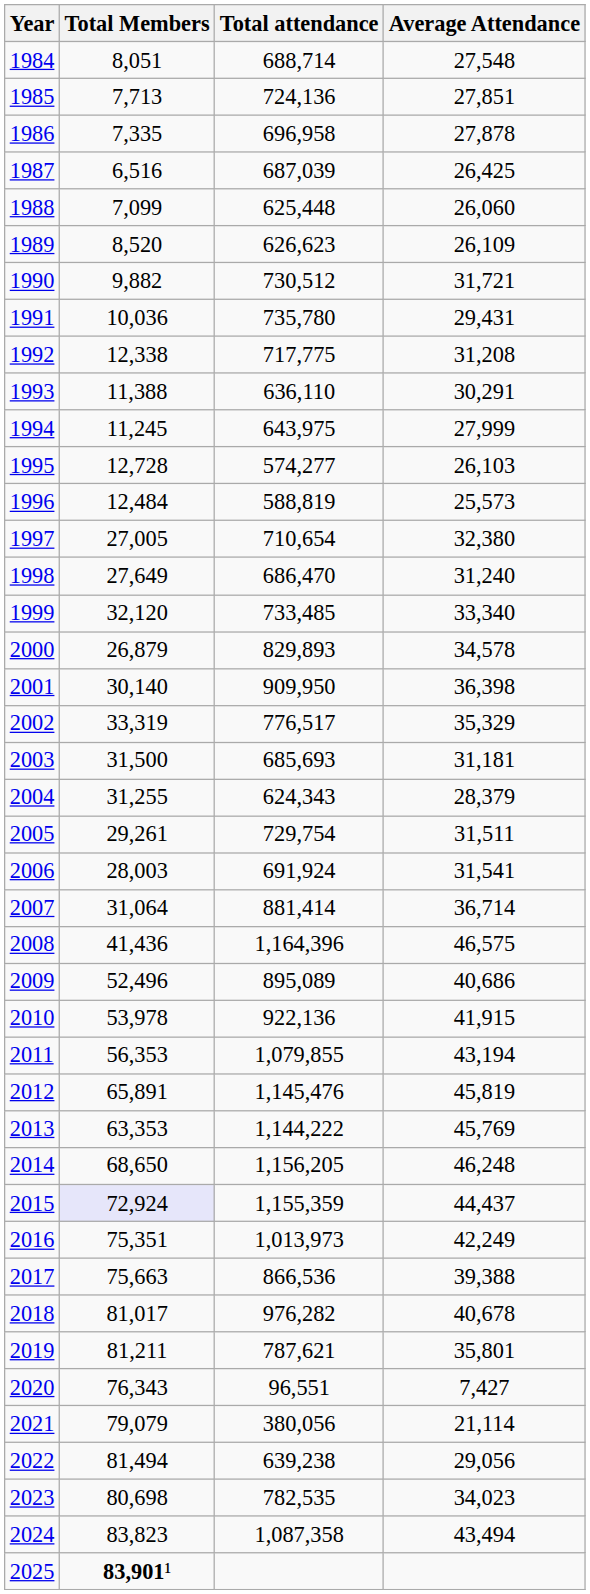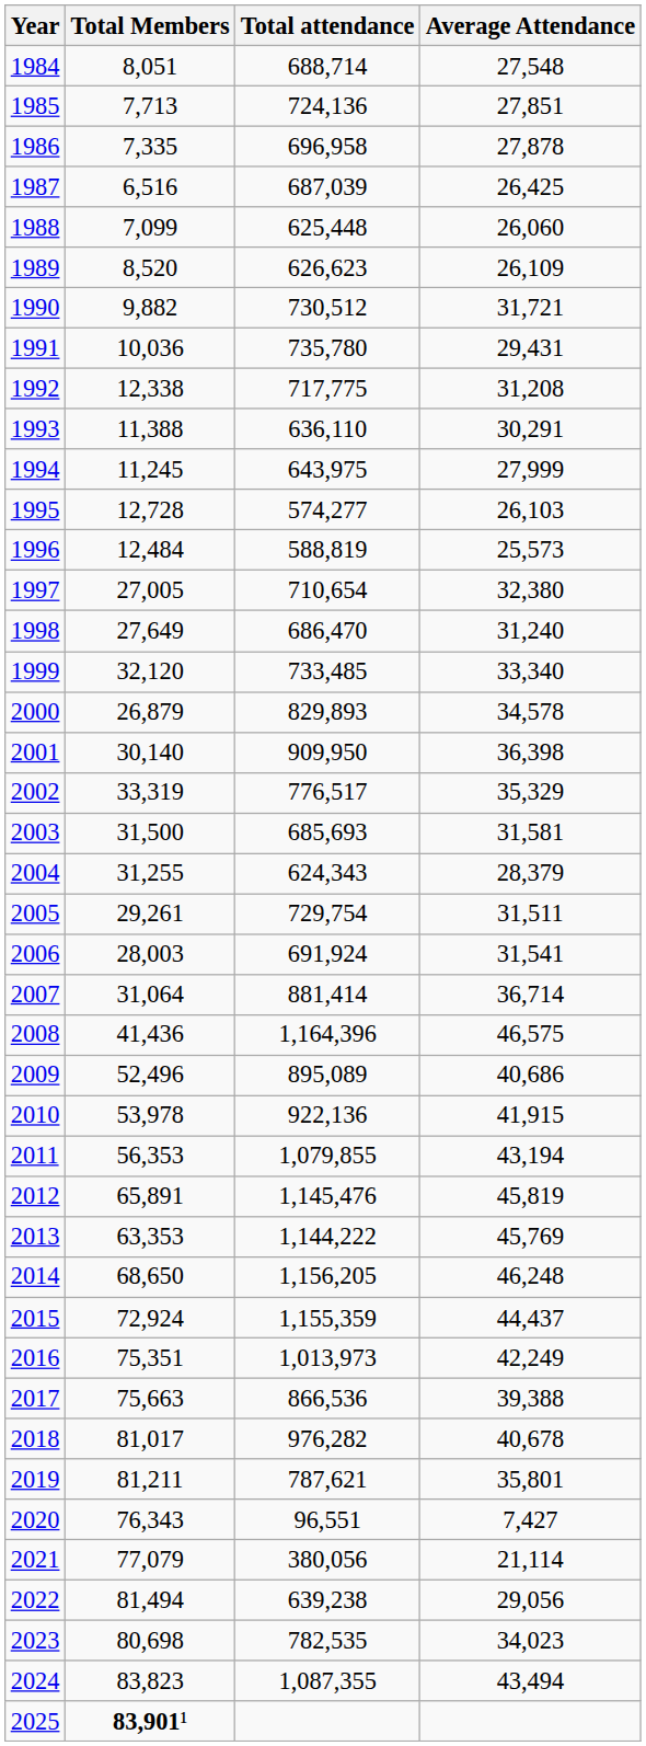 <table class="wikitable sortable" style="font-size:110%">
 <tr>
 <th>Year</th>
 <th>Total Members</th>
 <th>Total attendance</th>
 <th>Average Attendance</th>
 </tr>
 <tr>
 <td><a href='#'>1984</a></td>
 <td style="text-align:center;">8,051</td>
 <td style="text-align:center;">688,714</td>
 <td style="text-align:center;">27,548</td>
 </tr>
 <tr>
 <td><a href='#'>1985</a></td>
 <td style="text-align:center;">7,713</td>
 <td style="text-align:center;">724,136</td>
 <td style="text-align:center;">27,851</td>
 </tr>
 <tr>
 <td><a href='#'>1986</a></td>
 <td style="text-align:center;">7,335</td>
 <td style="text-align:center;">696,958</td>
 <td style="text-align:center;">27,878</td>
 </tr>
 <tr>
 <td><a href='#'>1987</a></td>
 <td style="text-align:center;">6,516</td>
 <td style="text-align:center;">687,039</td>
 <td style="text-align:center;">26,425</td>
 </tr>
 <tr>
 <td><a href='#'>1988</a></td>
 <td style="text-align:center;">7,099</td>
 <td style="text-align:center;">625,448</td>
 <td style="text-align:center;">26,060</td>
 </tr>
 <tr>
 <td><a href='#'>1989</a></td>
 <td style="text-align:center;">8,520</td>
 <td style="text-align:center;">626,623</td>
 <td style="text-align:center;">26,109</td>
 </tr>
 <tr>
 <td><a href='#'>1990</a></td>
 <td style="text-align:center;">9,882</td>
 <td style="text-align:center;">730,512</td>
 <td style="text-align:center;">31,721</td>
 </tr>
 <tr>
 <td><a href='#'>1991</a></td>
 <td style="text-align:center;">10,036</td>
 <td style="text-align:center;">735,780</td>
 <td style="text-align:center;">29,431</td>
 </tr>
 <tr>
 <td><a href='#'>1992</a></td>
 <td style="text-align:center;">12,338</td>
 <td style="text-align:center;">717,775</td>
 <td style="text-align:center;">31,208</td>
 </tr>
 <tr>
 <td><a href='#'>1993</a></td>
 <td style="text-align:center;">11,388</td>
 <td style="text-align:center;">636,110</td>
 <td style="text-align:center;">30,291</td>
 </tr>
 <tr>
 <td><a href='#'>1994</a></td>
 <td style="text-align:center;">11,245</td>
 <td style="text-align:center;">643,975</td>
 <td style="text-align:center;">27,999</td>
 </tr>
 <tr>
 <td><a href='#'>1995</a></td>
 <td style="text-align:center;">12,728</td>
 <td style="text-align:center;">574,277</td>
 <td style="text-align:center;">26,103</td>
 </tr>
 <tr>
 <td><a href='#'>1996</a></td>
 <td style="text-align:center;">12,484</td>
 <td style="text-align:center;">588,819</td>
 <td style="text-align:center;">25,573</td>
 </tr>
 <tr>
 <td><a href='#'>1997</a></td>
 <td style="text-align:center;">27,005</td>
 <td style="text-align:center;">710,654</td>
 <td style="text-align:center;">32,380</td>
 </tr>
 <tr>
 <td><a href='#'>1998</a></td>
 <td style="text-align:center;">27,649</td>
 <td style="text-align:center;">686,470</td>
 <td style="text-align:center;">31,240</td>
 </tr>
 <tr>
 <td><a href='#'>1999</a></td>
 <td style="text-align:center;">32,120</td>
 <td style="text-align:center;">733,485</td>
 <td style="text-align:center;">33,340</td>
 </tr>
 <tr>
 <td><a href='#'>2000</a></td>
 <td style="text-align:center;">26,879</td>
 <td style="text-align:center;">829,893</td>
 <td style="text-align:center;">34,578</td>
 </tr>
 <tr>
 <td><a href='#'>2001</a></td>
 <td style="text-align:center;">30,140</td>
 <td style="text-align:center;">909,950</td>
 <td style="text-align:center;">36,398</td>
 </tr>
 <tr>
 <td><a href='#'>2002</a></td>
 <td style="text-align:center;">33,319</td>
 <td style="text-align:center;">776,517</td>
 <td style="text-align:center;">35,329</td>
 </tr>
 <tr>
 <td><a href='#'>2003</a></td>
 <td style="text-align:center;">31,500</td>
 <td style="text-align:center;">685,693</td>
-<td style="text-align:center;">31,181</td>
+<td style="text-align:center;">31,581</td>
 </tr>
 <tr>
 <td><a href='#'>2004</a></td>
 <td style="text-align:center;">31,255</td>
 <td style="text-align:center;">624,343</td>
 <td style="text-align:center;">28,379</td>
 </tr>
 <tr>
 <td><a href='#'>2005</a></td>
 <td style="text-align:center;">29,261</td>
 <td style="text-align:center;">729,754</td>
 <td style="text-align:center;">31,511</td>
 </tr>
 <tr>
 <td><a href='#'>2006</a></td>
 <td style="text-align:center;">28,003</td>
 <td style="text-align:center;">691,924</td>
 <td style="text-align:center;">31,541</td>
 </tr>
 <tr>
 <td><a href='#'>2007</a></td>
 <td style="text-align:center;">31,064</td>
 <td style="text-align:center;">881,414</td>
 <td style="text-align:center;">36,714</td>
 </tr>
 <tr>
 <td><a href='#'>2008</a></td>
 <td style="text-align:center;">41,436</td>
 <td style="text-align:center;">1,164,396</td>
 <td style="text-align:center;">46,575</td>
 </tr>
 <tr>
 <td><a href='#'>2009</a></td>
 <td style="text-align:center;">52,496</td>
 <td style="text-align:center;">895,089</td>
 <td style="text-align:center;">40,686</td>
 </tr>
 <tr>
 <td><a href='#'>2010</a></td>
 <td style="text-align:center;">53,978</td>
 <td style="text-align:center;">922,136</td>
 <td style="text-align:center;">41,915</td>
 </tr>
 <tr>
 <td><a href='#'>2011</a></td>
 <td style="text-align:center;">56,353</td>
 <td style="text-align:center;">1,079,855</td>
 <td style="text-align:center;">43,194</td>
 </tr>
 <tr>
 <td><a href='#'>2012</a></td>
 <td style="text-align:center;">65,891</td>
 <td style="text-align:center;">1,145,476</td>
 <td style="text-align:center;">45,819</td>
 </tr>
 <tr>
 <td><a href='#'>2013</a></td>
 <td style="text-align:center;">63,353</td>
 <td style="text-align:center;">1,144,222</td>
 <td style="text-align:center;">45,769</td>
 </tr>
 <tr>
 <td><a href='#'>2014</a></td>
 <td style="text-align:center;">68,650</td>
 <td style="text-align:center;">1,156,205</td>
 <td style="text-align:center;">46,248</td>
 </tr>
 <tr>
 <td><a href='#'>2015</a></td>
-<td style="background: lavender; text-align:center;">72,924</td>
+<td style="text-align:center;">72,924</td>
 <td style="text-align:center;">1,155,359</td>
 <td style="text-align:center;">44,437</td>
 </tr>
 <tr>
 <td><a href='#'>2016</a></td>
 <td style="text-align:center;">75,351</td>
 <td style="text-align:center;">1,013,973</td>
 <td style="text-align:center;">42,249</td>
 </tr>
 <tr>
 <td><a href='#'>2017</a></td>
 <td style="text-align:center;">75,663</td>
 <td style="text-align:center;">866,536</td>
 <td style="text-align:center;">39,388</td>
 </tr>
 <tr>
 <td><a href='#'>2018</a></td>
 <td style="text-align:center;">81,017</td>
 <td style="text-align:center;">976,282</td>
 <td style="text-align:center;">40,678</td>
 </tr>
 <tr>
 <td><a href='#'>2019</a></td>
 <td style="text-align:center;">81,211</td>
 <td style="text-align:center;">787,621</td>
 <td style="text-align:center;">35,801</td>
 </tr>
 <tr>
 <td><a href='#'>2020</a></td>
 <td style="text-align:center;">76,343</td>
 <td style="text-align:center;">96,551</td>
 <td style="text-align:center;">7,427</td>
 </tr>
 <tr>
 <td><a href='#'>2021</a></td>
-<td style="text-align:center;">79,079</td>
+<td style="text-align:center;">77,079</td>
 <td style="text-align:center;">380,056</td>
 <td style="text-align:center;">21,114</td>
 </tr>
 <tr>
 <td><a href='#'>2022</a></td>
 <td style="text-align:center;">81,494</td>
 <td style="text-align:center;">639,238</td>
 <td style="text-align:center;">29,056</td>
 </tr>
 <tr>
 <td><a href='#'>2023</a></td>
 <td style="text-align:center;">80,698</td>
 <td style="text-align:center;">782,535</td>
 <td style="text-align:center;">34,023</td>
 </tr>
 <tr>
 <td><a href='#'>2024</a></td>
 <td style="text-align:center;">83,823</td>
-<td style="text-align:center;">1,087,358</td>
+<td style="text-align:center;">1,087,355</td>
 <td style="text-align:center;">43,494</td>
 </tr>
 <tr>
 <td><a href='#'>2025</a></td>
 <td style="text-align:center;"><strong>83,901</strong>¹</td>
 <td style="text-align:center;"></td>
 <td style="text-align:center;"></td>
 </tr>
 </table>
